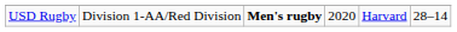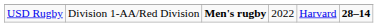 <table class="wikitable">
 <tr>
 </tr>
 <tr align="center">
 <td><a href='#'>USD Rugby</a></td>
 <td>Division 1-AA/Red Division</td>
 <td><strong>Men's rugby</strong></td>
-<td>2020</td>
+<td>2022</td>
 <td><a href='#'>Harvard</a></td>
-<td>28–14</td>
+<td><strong>28–14</strong></td>
 </tr>
 </table>
